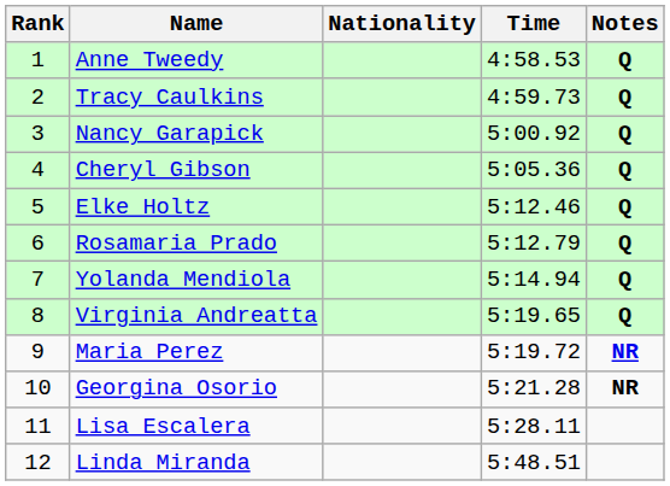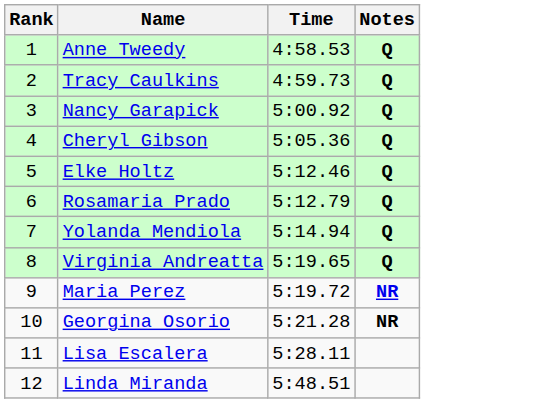 <table class="wikitable sortable" style="text-align:center">
 <tr>
 <th>Rank</th>
 <th>Name</th>
-<th>Nationality</th>
 <th>Time</th>
 <th>Notes</th>
 </tr>
 <tr bgcolor=ccffcc>
 <td>1</td>
 <td align=left><a href='#'>Anne Tweedy</a></td>
-<td align=left></td>
 <td>4:58.53</td>
 <td><strong>Q</strong></td>
 </tr>
 <tr bgcolor=ccffcc>
 <td>2</td>
 <td align=left><a href='#'>Tracy Caulkins</a></td>
-<td align=left></td>
 <td>4:59.73</td>
 <td><strong>Q</strong></td>
 </tr>
 <tr bgcolor=ccffcc>
 <td>3</td>
 <td align=left><a href='#'>Nancy Garapick</a></td>
-<td align=left></td>
 <td>5:00.92</td>
 <td><strong>Q</strong></td>
 </tr>
 <tr bgcolor=ccffcc>
 <td>4</td>
 <td align=left><a href='#'>Cheryl Gibson</a></td>
-<td align=left></td>
 <td>5:05.36</td>
 <td><strong>Q</strong></td>
 </tr>
 <tr bgcolor=ccffcc>
 <td>5</td>
 <td align=left><a href='#'>Elke Holtz</a></td>
-<td align=left></td>
 <td>5:12.46</td>
 <td><strong>Q</strong></td>
 </tr>
 <tr bgcolor=ccffcc>
 <td>6</td>
 <td align=left><a href='#'>Rosamaria Prado</a></td>
-<td align=left></td>
 <td>5:12.79</td>
 <td><strong>Q</strong></td>
 </tr>
 <tr bgcolor=ccffcc>
 <td>7</td>
 <td align=left><a href='#'>Yolanda Mendiola</a></td>
-<td align=left></td>
 <td>5:14.94</td>
 <td><strong>Q</strong></td>
 </tr>
 <tr bgcolor=ccffcc>
 <td>8</td>
 <td align=left><a href='#'>Virginia Andreatta</a></td>
-<td align=left></td>
 <td>5:19.65</td>
 <td><strong>Q</strong></td>
 </tr>
 <tr>
 <td>9</td>
 <td align=left><a href='#'>Maria Perez</a></td>
-<td align=left></td>
 <td>5:19.72</td>
 <td><strong><a href='#'>NR</a></strong></td>
 </tr>
 <tr>
 <td>10</td>
 <td align=left><a href='#'>Georgina Osorio</a></td>
-<td align=left></td>
 <td>5:21.28</td>
 <td><strong>NR</strong></td>
 </tr>
 <tr>
 <td>11</td>
 <td align=left><a href='#'>Lisa Escalera</a></td>
-<td align=left></td>
 <td>5:28.11</td>
 <td></td>
 </tr>
 <tr>
 <td>12</td>
 <td align=left><a href='#'>Linda Miranda</a></td>
-<td align=left></td>
 <td>5:48.51</td>
 <td></td>
 </tr>
 </table>
